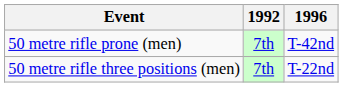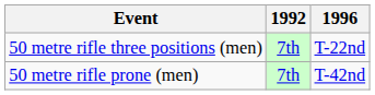 <table class="wikitable" style="text-align: center">
 <tr>
 <th>Event</th>
 <th>1992</th>
 <th>1996</th>
 </tr>
 <tr>
+<td align=left><a href='#'>50 metre rifle three positions</a> (men)</td>
+<td style="background: #ccffcc"><a href='#'>7th</a></td>
+<td><a href='#'>T-22nd</a></td>
+</tr>
+<tr>
 <td align=left><a href='#'>50 metre rifle prone</a> (men)</td>
 <td style="background: #ccffcc"><a href='#'>7th</a></td>
 <td><a href='#'>T-42nd</a></td>
 </tr>
-<tr>
-<td align=left><a href='#'>50 metre rifle three positions</a> (men)</td>
-<td style="background: #ccffcc"><a href='#'>7th</a></td>
-<td><a href='#'>T-22nd</a></td>
-</tr>
 </table>
